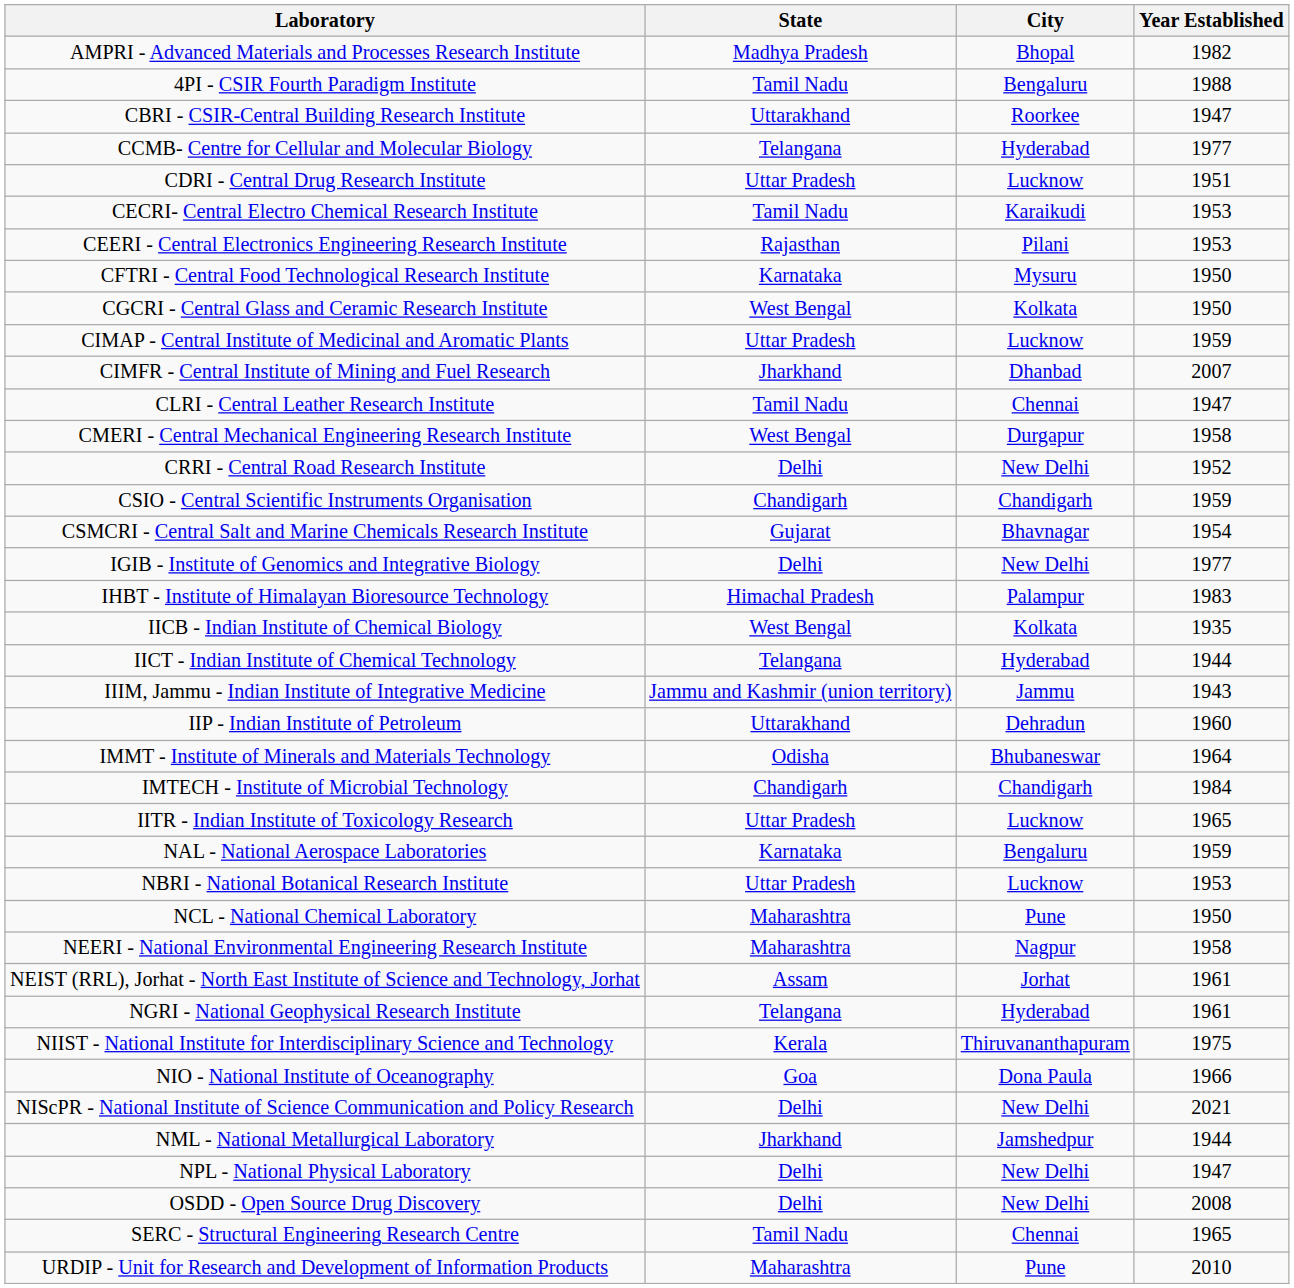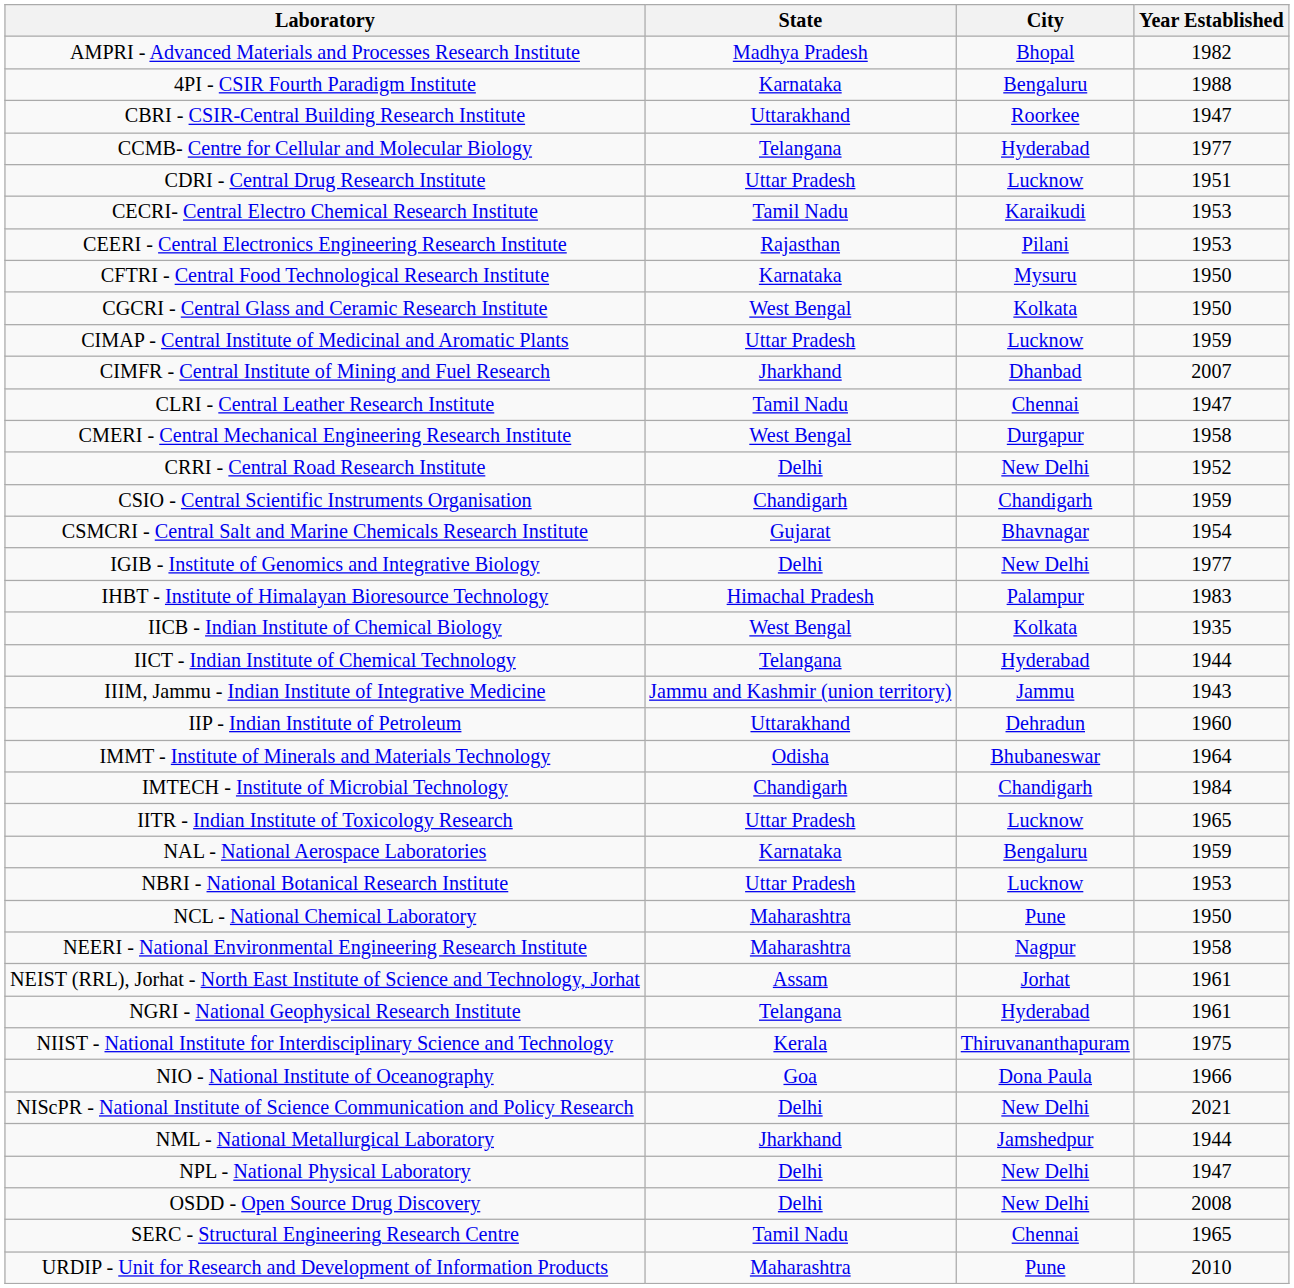 <table class="wikitable sortable" style="text-align:center; margin: 1em auto 1em auto;">
 <tr>
 <th>Laboratory</th>
 <th>State</th>
 <th>City</th>
 <th>Year Established</th>
 </tr>
 <tr>
 <td>AMPRI - <a href='#'>Advanced Materials and Processes Research Institute</a></td>
 <td><a href='#'>Madhya Pradesh</a></td>
 <td><a href='#'>Bhopal</a></td>
 <td>1982</td>
 </tr>
 <tr>
 <td>4PI - <a href='#'>CSIR Fourth Paradigm Institute</a></td>
-<td><a href='#'>Tamil Nadu</a></td>
+<td><a href='#'>Karnataka</a></td>
 <td><a href='#'>Bengaluru</a></td>
 <td>1988</td>
 </tr>
 <tr>
 <td>CBRI - <a href='#'>CSIR-Central Building Research Institute</a></td>
 <td><a href='#'>Uttarakhand</a></td>
 <td><a href='#'>Roorkee</a></td>
 <td>1947</td>
 </tr>
 <tr>
 <td>CCMB- <a href='#'>Centre for Cellular and Molecular Biology</a></td>
 <td><a href='#'>Telangana</a></td>
 <td><a href='#'>Hyderabad</a></td>
 <td>1977</td>
 </tr>
 <tr>
 <td>CDRI - <a href='#'>Central Drug Research Institute</a></td>
 <td><a href='#'>Uttar Pradesh</a></td>
 <td><a href='#'>Lucknow</a></td>
 <td>1951</td>
 </tr>
 <tr>
 <td>CECRI- <a href='#'>Central Electro Chemical Research Institute</a></td>
 <td><a href='#'>Tamil Nadu</a></td>
 <td><a href='#'>Karaikudi</a></td>
 <td>1953</td>
 </tr>
 <tr>
 <td>CEERI - <a href='#'>Central Electronics Engineering Research Institute</a></td>
 <td><a href='#'>Rajasthan</a></td>
 <td><a href='#'>Pilani</a></td>
 <td>1953</td>
 </tr>
 <tr>
 <td>CFTRI - <a href='#'>Central Food Technological Research Institute</a></td>
 <td><a href='#'>Karnataka</a></td>
 <td><a href='#'>Mysuru</a></td>
 <td>1950</td>
 </tr>
 <tr>
 <td>CGCRI - <a href='#'>Central Glass and Ceramic Research Institute</a></td>
 <td><a href='#'>West Bengal</a></td>
 <td><a href='#'>Kolkata</a></td>
 <td>1950</td>
 </tr>
 <tr>
 <td>CIMAP - <a href='#'>Central Institute of Medicinal and Aromatic Plants</a></td>
 <td><a href='#'>Uttar Pradesh</a></td>
 <td><a href='#'>Lucknow</a></td>
 <td>1959</td>
 </tr>
 <tr>
 <td>CIMFR - <a href='#'>Central Institute of Mining and Fuel Research</a></td>
 <td><a href='#'>Jharkhand</a></td>
 <td><a href='#'>Dhanbad</a></td>
 <td>2007</td>
 </tr>
 <tr>
 <td>CLRI - <a href='#'>Central Leather Research Institute</a></td>
 <td><a href='#'>Tamil Nadu</a></td>
 <td><a href='#'>Chennai</a></td>
 <td>1947</td>
 </tr>
 <tr>
 <td>CMERI - <a href='#'>Central Mechanical Engineering Research Institute</a></td>
 <td><a href='#'>West Bengal</a></td>
 <td><a href='#'>Durgapur</a></td>
 <td>1958</td>
 </tr>
 <tr>
 <td>CRRI - <a href='#'>Central Road Research Institute</a></td>
 <td><a href='#'>Delhi</a></td>
 <td><a href='#'>New Delhi</a></td>
 <td>1952</td>
 </tr>
 <tr>
 <td>CSIO - <a href='#'>Central Scientific Instruments Organisation</a></td>
 <td><a href='#'>Chandigarh</a></td>
 <td><a href='#'>Chandigarh</a></td>
 <td>1959</td>
 </tr>
 <tr>
 <td>CSMCRI - <a href='#'>Central Salt and Marine Chemicals Research Institute</a></td>
 <td><a href='#'>Gujarat</a></td>
 <td><a href='#'>Bhavnagar</a></td>
 <td>1954</td>
 </tr>
 <tr>
 <td>IGIB - <a href='#'>Institute of Genomics and Integrative Biology</a></td>
 <td><a href='#'>Delhi</a></td>
 <td><a href='#'>New Delhi</a></td>
 <td>1977</td>
 </tr>
 <tr>
 <td>IHBT - <a href='#'>Institute of Himalayan Bioresource Technology</a></td>
 <td><a href='#'>Himachal Pradesh</a></td>
 <td><a href='#'>Palampur</a></td>
 <td>1983</td>
 </tr>
 <tr>
 <td>IICB - <a href='#'>Indian Institute of Chemical Biology</a></td>
 <td><a href='#'>West Bengal</a></td>
 <td><a href='#'>Kolkata</a></td>
 <td>1935</td>
 </tr>
 <tr>
 <td>IICT - <a href='#'>Indian Institute of Chemical Technology</a></td>
 <td><a href='#'>Telangana</a></td>
 <td><a href='#'>Hyderabad</a></td>
 <td>1944</td>
 </tr>
 <tr>
 <td>IIIM, Jammu - <a href='#'>Indian Institute of Integrative Medicine</a></td>
 <td><a href='#'>Jammu and Kashmir (union territory) </a></td>
 <td><a href='#'>Jammu</a></td>
 <td>1943</td>
 </tr>
 <tr>
 <td>IIP - <a href='#'>Indian Institute of Petroleum</a></td>
 <td><a href='#'>Uttarakhand</a></td>
 <td><a href='#'>Dehradun</a></td>
 <td>1960</td>
 </tr>
 <tr>
 <td>IMMT - <a href='#'>Institute of Minerals and Materials Technology</a></td>
 <td><a href='#'>Odisha</a></td>
 <td><a href='#'>Bhubaneswar</a></td>
 <td>1964</td>
 </tr>
 <tr>
 <td>IMTECH - <a href='#'>Institute of Microbial Technology</a></td>
 <td><a href='#'>Chandigarh</a></td>
 <td><a href='#'>Chandigarh</a></td>
 <td>1984</td>
 </tr>
 <tr>
 <td>IITR - <a href='#'>Indian Institute of Toxicology Research</a></td>
 <td><a href='#'>Uttar Pradesh</a></td>
 <td><a href='#'>Lucknow</a></td>
 <td>1965</td>
 </tr>
 <tr>
 <td>NAL - <a href='#'>National Aerospace Laboratories</a></td>
 <td><a href='#'>Karnataka</a></td>
 <td><a href='#'>Bengaluru</a></td>
 <td>1959</td>
 </tr>
 <tr>
 <td>NBRI - <a href='#'>National Botanical Research Institute</a></td>
 <td><a href='#'>Uttar Pradesh</a></td>
 <td><a href='#'>Lucknow</a></td>
 <td>1953</td>
 </tr>
 <tr>
 <td>NCL - <a href='#'>National Chemical Laboratory</a></td>
 <td><a href='#'>Maharashtra</a></td>
 <td><a href='#'>Pune</a></td>
 <td>1950</td>
 </tr>
 <tr>
 <td>NEERI - <a href='#'>National Environmental Engineering Research Institute</a></td>
 <td><a href='#'>Maharashtra</a></td>
 <td><a href='#'>Nagpur</a></td>
 <td>1958</td>
 </tr>
 <tr>
 <td>NEIST (RRL), Jorhat - <a href='#'>North East Institute of Science and Technology, Jorhat</a></td>
 <td><a href='#'>Assam</a></td>
 <td><a href='#'>Jorhat</a></td>
 <td>1961</td>
 </tr>
 <tr>
 <td>NGRI - <a href='#'>National Geophysical Research Institute</a></td>
 <td><a href='#'>Telangana</a></td>
 <td><a href='#'>Hyderabad</a></td>
 <td>1961</td>
 </tr>
 <tr>
 <td>NIIST - <a href='#'>National Institute for Interdisciplinary Science and Technology</a></td>
 <td><a href='#'>Kerala</a></td>
 <td><a href='#'>Thiruvananthapuram</a></td>
 <td>1975</td>
 </tr>
 <tr>
 <td>NIO - <a href='#'>National Institute of Oceanography</a></td>
 <td><a href='#'>Goa</a></td>
 <td><a href='#'>Dona Paula</a></td>
 <td>1966</td>
 </tr>
 <tr>
 <td>NIScPR - <a href='#'>National Institute of Science Communication and Policy Research</a></td>
 <td><a href='#'>Delhi</a></td>
 <td><a href='#'>New Delhi</a></td>
 <td>2021</td>
 </tr>
 <tr>
 <td>NML - <a href='#'>National Metallurgical Laboratory</a></td>
 <td><a href='#'>Jharkhand</a></td>
 <td><a href='#'>Jamshedpur</a></td>
 <td>1944</td>
 </tr>
 <tr>
 <td>NPL - <a href='#'>National Physical Laboratory</a></td>
 <td><a href='#'>Delhi</a></td>
 <td><a href='#'>New Delhi</a></td>
 <td>1947</td>
 </tr>
 <tr>
 <td>OSDD - <a href='#'>Open Source Drug Discovery</a></td>
 <td><a href='#'>Delhi</a></td>
 <td><a href='#'>New Delhi</a></td>
 <td>2008</td>
 </tr>
 <tr>
 <td>SERC - <a href='#'>Structural Engineering Research Centre</a></td>
 <td><a href='#'>Tamil Nadu</a></td>
 <td><a href='#'>Chennai</a></td>
 <td>1965</td>
 </tr>
 <tr>
 <td>URDIP - <a href='#'>Unit for Research and Development of Information Products</a></td>
 <td><a href='#'>Maharashtra</a></td>
 <td><a href='#'>Pune</a></td>
 <td>2010</td>
 </tr>
 </table>
